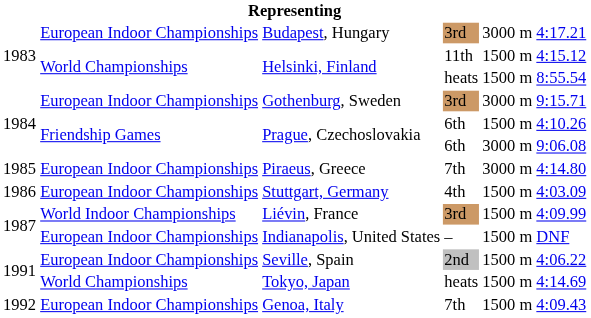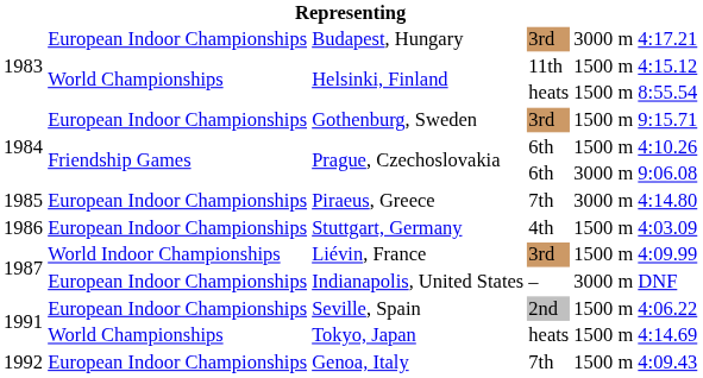 <table>
 <tr>
 <th colspan="6">Representing </th>
 </tr>
 <tr>
 <td rowspan=3>1983</td>
 <td><a href='#'>European Indoor Championships</a></td>
 <td><a href='#'>Budapest</a>, Hungary</td>
 <td bgcolor="cc9966">3rd</td>
 <td>3000 m</td>
 <td><a href='#'>4:17.21</a></td>
 </tr>
 <tr>
 <td rowspan=2><a href='#'>World Championships</a></td>
 <td rowspan=2><a href='#'>Helsinki, Finland</a></td>
 <td>11th</td>
 <td>1500 m</td>
 <td><a href='#'>4:15.12</a></td>
 </tr>
 <tr>
 <td>heats</td>
 <td>1500 m</td>
 <td><a href='#'>8:55.54</a></td>
 </tr>
 <tr>
 <td rowspan=3>1984</td>
 <td><a href='#'>European Indoor Championships</a></td>
 <td><a href='#'>Gothenburg</a>, Sweden</td>
 <td bgcolor="cc9966">3rd</td>
-<td>3000 m</td>
+<td>1500 m</td>
 <td><a href='#'>9:15.71</a></td>
 </tr>
 <tr>
 <td rowspan=2><a href='#'>Friendship Games</a></td>
 <td rowspan=2><a href='#'>Prague</a>, Czechoslovakia</td>
 <td>6th</td>
 <td>1500 m</td>
 <td><a href='#'>4:10.26</a></td>
 </tr>
 <tr>
 <td>6th</td>
 <td>3000 m</td>
 <td><a href='#'>9:06.08</a></td>
 </tr>
 <tr>
 <td>1985</td>
 <td><a href='#'>European Indoor Championships</a></td>
 <td><a href='#'>Piraeus</a>, Greece</td>
 <td>7th</td>
 <td>3000 m</td>
 <td><a href='#'>4:14.80</a></td>
 </tr>
 <tr>
 <td>1986</td>
 <td><a href='#'>European Indoor Championships</a></td>
 <td><a href='#'>Stuttgart, Germany</a></td>
 <td>4th</td>
 <td>1500 m</td>
 <td><a href='#'>4:03.09</a></td>
 </tr>
 <tr>
 <td rowspan=2>1987</td>
 <td><a href='#'>World Indoor Championships</a></td>
 <td><a href='#'>Liévin</a>, France</td>
 <td bgcolor="cc9966">3rd</td>
 <td>1500 m</td>
 <td><a href='#'>4:09.99</a></td>
 </tr>
 <tr>
 <td><a href='#'>European Indoor Championships</a></td>
 <td><a href='#'>Indianapolis</a>, United States</td>
 <td>–</td>
-<td>1500 m</td>
+<td>3000 m</td>
 <td><a href='#'>DNF</a></td>
 </tr>
 <tr>
 <td rowspan=2>1991</td>
 <td><a href='#'>European Indoor Championships</a></td>
 <td><a href='#'>Seville</a>, Spain</td>
 <td bgcolor="silver">2nd</td>
 <td>1500 m</td>
 <td><a href='#'>4:06.22</a></td>
 </tr>
 <tr>
 <td><a href='#'>World Championships</a></td>
 <td><a href='#'>Tokyo, Japan</a></td>
 <td>heats</td>
 <td>1500 m</td>
 <td><a href='#'>4:14.69</a></td>
 </tr>
 <tr>
 <td>1992</td>
 <td><a href='#'>European Indoor Championships</a></td>
 <td><a href='#'>Genoa, Italy</a></td>
 <td>7th</td>
 <td>1500 m</td>
 <td><a href='#'>4:09.43</a></td>
 </tr>
 </table>
